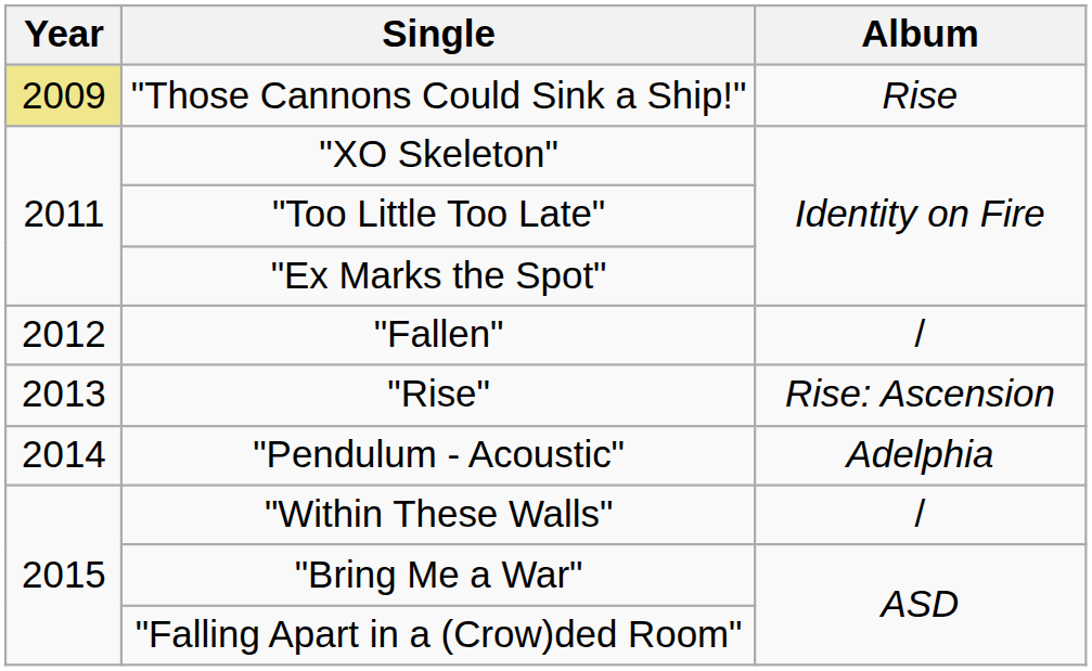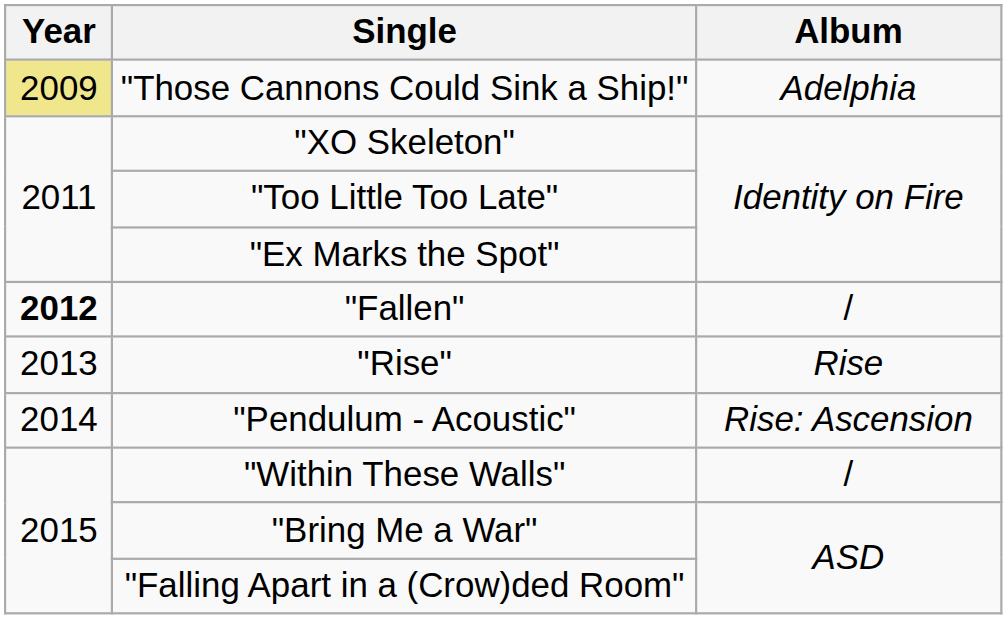 <table class="wikitable" style="text-align:center;">
 <tr>
 <th width="42">Year</th>
 <th>Single</th>
 <th width="132">Album</th>
 </tr>
 <tr>
 <td style="background: khaki;">2009</td>
 <td>"Those Cannons Could Sink a Ship!"</td>
-<td><em>Rise</em></td>
+<td><em>Adelphia</em></td>
 </tr>
 <tr>
 <td rowspan="3">2011</td>
 <td>"XO Skeleton"</td>
 <td rowspan="3"><em>Identity on Fire</em></td>
 </tr>
 <tr>
 <td>"Too Little Too Late"</td>
 </tr>
 <tr>
 <td>"Ex Marks the Spot"</td>
 </tr>
 <tr>
-<td>2012</td>
+<td><strong>2012</strong></td>
 <td>"Fallen"</td>
 <td>/</td>
 </tr>
 <tr>
 <td>2013</td>
 <td>"Rise"</td>
-<td><em>Rise: Ascension</em></td>
+<td><em>Rise</em></td>
 </tr>
 <tr>
 <td>2014</td>
 <td>"Pendulum - Acoustic"</td>
-<td><em>Adelphia</em></td>
+<td><em>Rise: Ascension</em></td>
 </tr>
 <tr>
 <td rowspan="3">2015</td>
 <td>"Within These Walls"</td>
 <td>/</td>
 </tr>
 <tr>
 <td>"Bring Me a War"</td>
 <td rowspan="2"><em>ASD</em></td>
 </tr>
 <tr>
 <td>"Falling Apart in a (Crow)ded Room"</td>
 </tr>
 </table>
